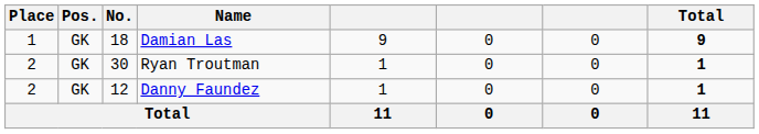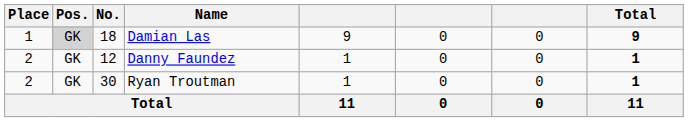 <table class="wikitable sortable" style="font-size: 95%; text-align: center;">
 <tr>
 <th width=20>Place</th>
 <th width=20>Pos.</th>
 <th width=20>No.</th>
 <th width=150>Name</th>
 <th width=80></th>
 <th width=80></th>
 <th width=80></th>
 <th width=80><strong>Total</strong></th>
 </tr>
 <tr>
 <td>1</td>
-<td>GK</td>
+<td style="background: lightgrey;">GK</td>
 <td>18</td>
 <td align="left"> <a href='#'>Damian Las</a></td>
 <td>9</td>
 <td>0</td>
 <td>0</td>
 <td><strong>9</strong></td>
 </tr>
 <tr>
 <td>2</td>
 <td>GK</td>
-<td>30</td>
-<td align="left"> Ryan Troutman</td>
+<td>12</td>
+<td align="left"> <a href='#'>Danny Faundez</a></td>
 <td>1</td>
 <td>0</td>
 <td>0</td>
 <td><strong>1</strong></td>
 </tr>
 <tr>
 <td>2</td>
 <td>GK</td>
-<td>12</td>
-<td align="left"> <a href='#'>Danny Faundez</a></td>
+<td>30</td>
+<td align="left"> Ryan Troutman</td>
 <td>1</td>
 <td>0</td>
 <td>0</td>
 <td><strong>1</strong></td>
 </tr>
 <tr>
 <th colspan="4">Total</th>
 <th>11</th>
 <th>0</th>
 <th>0</th>
 <th>11</th>
 </tr>
 </table>
